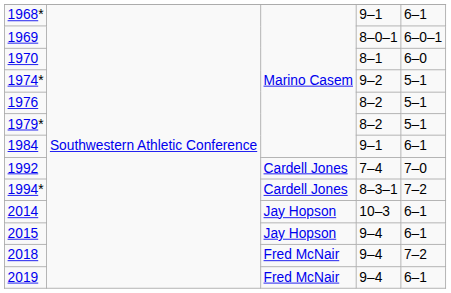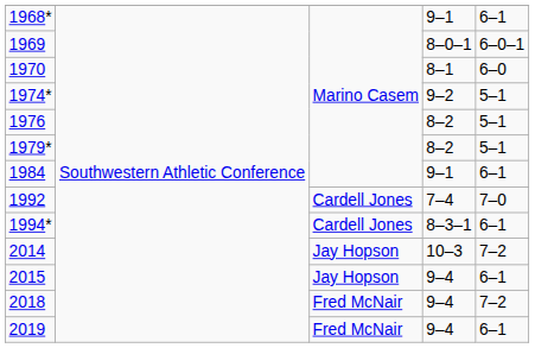 <table class="wikitable">
 <tr>
 </tr>
 <tr>
 <td><a href='#'>1968</a>*</td>
 <td rowspan="13"><a href='#'>Southwestern Athletic Conference</a></td>
 <td rowspan="7"><a href='#'>Marino Casem</a></td>
 <td>9–1</td>
 <td>6–1</td>
 </tr>
 <tr>
 <td><a href='#'>1969</a></td>
 <td>8–0–1</td>
 <td>6–0–1</td>
 </tr>
 <tr>
 <td><a href='#'>1970</a></td>
 <td>8–1</td>
 <td>6–0</td>
 </tr>
 <tr>
 <td><a href='#'>1974</a>*</td>
 <td>9–2</td>
 <td>5–1</td>
 </tr>
 <tr>
 <td><a href='#'>1976</a></td>
 <td>8–2</td>
 <td>5–1</td>
 </tr>
 <tr>
 <td><a href='#'>1979</a>*</td>
 <td>8–2</td>
 <td>5–1</td>
 </tr>
 <tr>
 <td><a href='#'>1984</a></td>
 <td>9–1</td>
 <td>6–1</td>
 </tr>
 <tr>
 <td><a href='#'>1992</a></td>
 <td><a href='#'>Cardell Jones</a></td>
 <td>7–4</td>
 <td>7–0</td>
 </tr>
 <tr>
 <td><a href='#'>1994</a>*</td>
 <td><a href='#'>Cardell Jones</a></td>
 <td>8–3–1</td>
-<td>7–2</td>
+<td>6–1</td>
 </tr>
 <tr>
 <td><a href='#'>2014</a></td>
 <td><a href='#'>Jay Hopson</a></td>
 <td>10–3</td>
-<td>6–1</td>
+<td>7–2</td>
 </tr>
 <tr>
 <td><a href='#'>2015</a></td>
 <td><a href='#'>Jay Hopson</a></td>
 <td>9–4</td>
 <td>6–1</td>
 </tr>
 <tr>
 <td><a href='#'>2018</a></td>
 <td><a href='#'>Fred McNair</a></td>
 <td>9–4</td>
 <td>7–2</td>
 </tr>
 <tr>
 <td><a href='#'>2019</a></td>
 <td><a href='#'>Fred McNair</a></td>
 <td>9–4</td>
 <td>6–1</td>
 </tr>
 </table>
